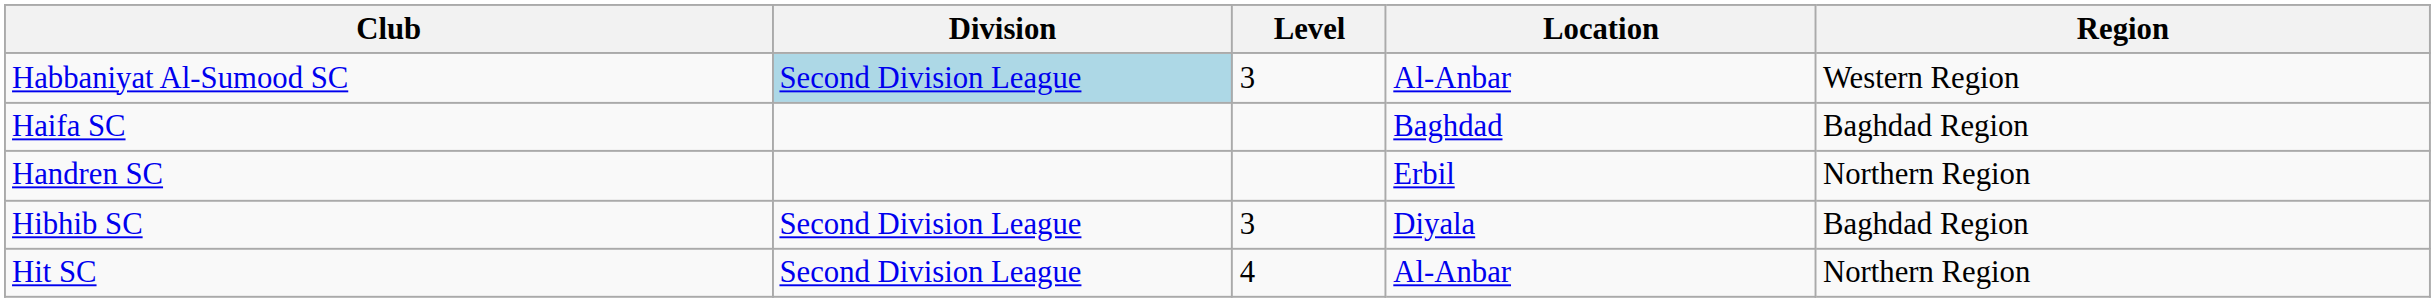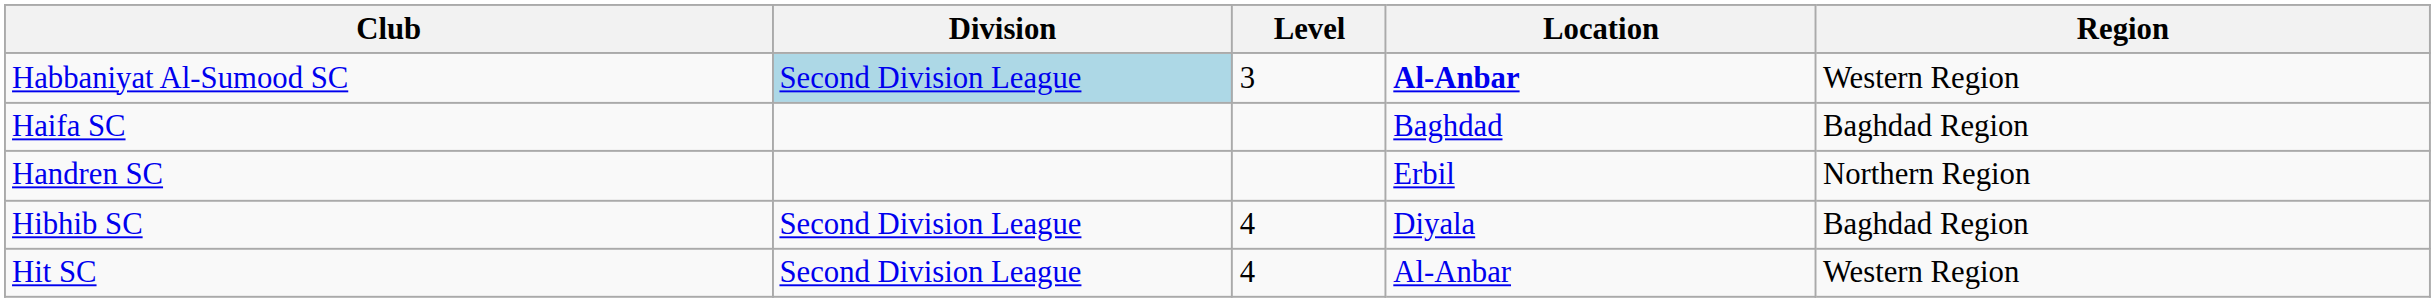 <table class="wikitable sortable" width=100% style="font-size:100%">
 <tr>
 <th width=25%>Club</th>
 <th width=15%>Division</th>
 <th width=5%>Level</th>
 <th width=14%>Location</th>
 <th width=20%>Region</th>
 </tr>
 <tr>
 <td><a href='#'>Habbaniyat Al-Sumood SC</a></td>
 <td style="background: lightblue;"><a href='#'>Second Division League</a></td>
 <td>3</td>
-<td><a href='#'>Al-Anbar</a></td>
+<td><strong><a href='#'>Al-Anbar</a></strong></td>
 <td>Western Region</td>
 </tr>
 <tr>
 <td><a href='#'>Haifa SC</a></td>
 <td></td>
 <td></td>
 <td><a href='#'>Baghdad</a></td>
 <td>Baghdad Region</td>
 </tr>
 <tr>
 <td><a href='#'>Handren SC</a></td>
 <td></td>
 <td></td>
 <td><a href='#'>Erbil</a></td>
 <td>Northern Region</td>
 </tr>
 <tr>
 <td><a href='#'>Hibhib SC</a></td>
 <td><a href='#'>Second Division League</a></td>
-<td>3</td>
+<td>4</td>
 <td><a href='#'>Diyala</a></td>
 <td>Baghdad Region</td>
 </tr>
 <tr>
 <td><a href='#'>Hit SC</a></td>
 <td><a href='#'>Second Division League</a></td>
 <td>4</td>
 <td><a href='#'>Al-Anbar</a></td>
-<td>Northern Region</td>
+<td>Western Region</td>
 </tr>
 </table>
